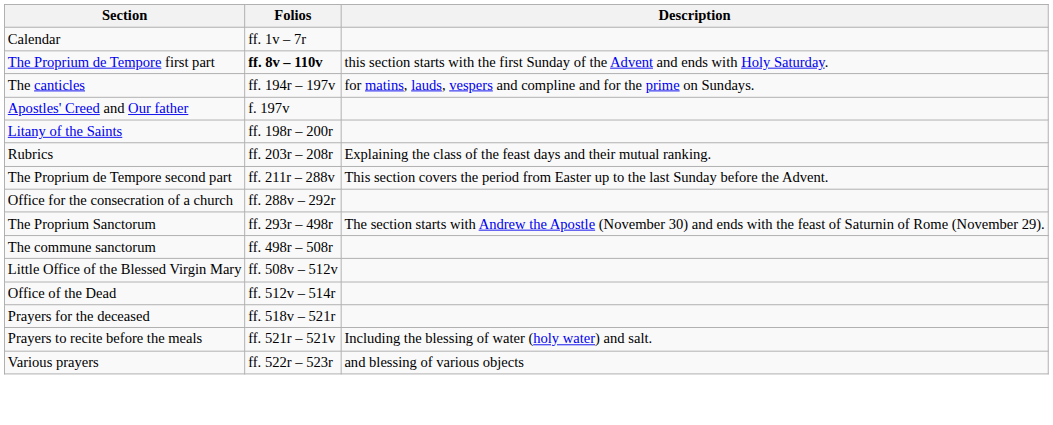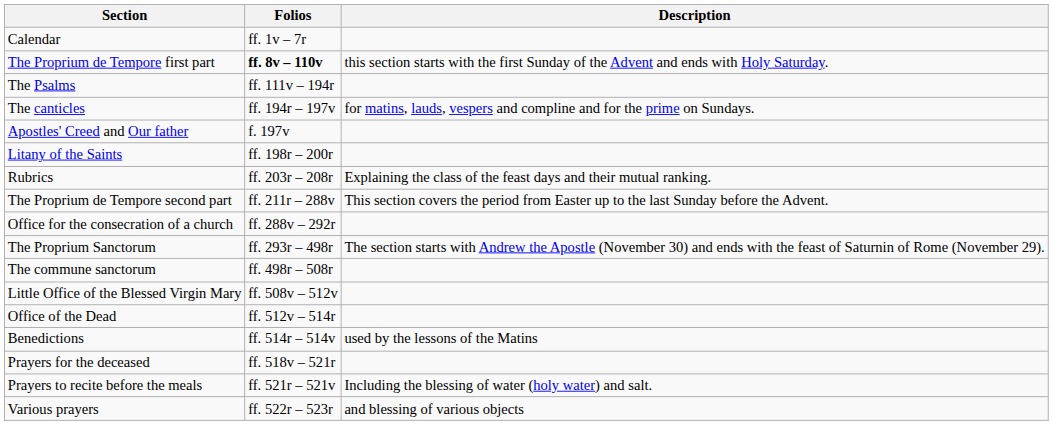 <table class=" wikitable vatop collapsible collapsed ">
 <tr>
 <th scope=col>Section</th>
 <th scope=col>Folios</th>
 <th scope=col>Description</th>
 </tr>
 <tr>
 <td>Calendar</td>
 <td>ff. 1v – 7r</td>
 </tr>
 <tr>
 <td><a href='#'>The Proprium de Tempore</a> first part</td>
 <td><strong>ff. 8v – 110v</strong></td>
 <td>this section starts with the first Sunday of the <a href='#'>Advent</a> and ends with <a href='#'>Holy Saturday</a>.</td>
+</tr>
+<tr>
+<td>The <a href='#'>Psalms</a></td>
+<td>ff. 111v – 194r</td>
+<td></td>
 </tr>
 <tr>
 <td>The <a href='#'>canticles</a></td>
 <td>ff. 194r – 197v</td>
 <td>for <a href='#'>matins</a>, <a href='#'>lauds</a>, <a href='#'>vespers</a> and compline and for the <a href='#'>prime</a> on Sundays.</td>
 </tr>
 <tr>
 <td><a href='#'>Apostles' Creed</a> and <a href='#'>Our father</a></td>
 <td>f. 197v</td>
 <td></td>
 </tr>
 <tr>
 <td><a href='#'>Litany of the Saints</a></td>
 <td>ff. 198r – 200r</td>
 <td></td>
 </tr>
 <tr>
 <td>Rubrics</td>
 <td>ff. 203r – 208r</td>
 <td>Explaining the class of the feast days and their mutual ranking.</td>
 </tr>
 <tr>
 <td>The Proprium de Tempore second part</td>
 <td>ff. 211r – 288v</td>
 <td>This section covers the period from Easter up to the last Sunday before the Advent.</td>
 </tr>
 <tr>
 <td>Office for the consecration of a church</td>
 <td>ff. 288v – 292r</td>
 <td></td>
 </tr>
 <tr>
 <td>The Proprium Sanctorum</td>
 <td>ff. 293r – 498r</td>
 <td>The section starts with <a href='#'>Andrew the Apostle</a> (November 30) and ends with the feast of  Saturnin of Rome (November 29).</td>
 </tr>
 <tr>
 <td>The commune sanctorum</td>
 <td>ff. 498r – 508r</td>
 <td></td>
 </tr>
 <tr>
 <td>Little Office of the Blessed Virgin Mary</td>
 <td>ff. 508v – 512v</td>
 <td></td>
 </tr>
 <tr>
 <td>Office of the Dead</td>
 <td>ff. 512v – 514r</td>
 <td></td>
 </tr>
 <tr>
+<td>Benedictions</td>
+<td>ff. 514r – 514v</td>
+<td>used by the lessons of the Matins</td>
+</tr>
+<tr>
 <td>Prayers for the deceased</td>
 <td>ff. 518v – 521r</td>
 <td></td>
 </tr>
 <tr>
 <td>Prayers to recite before the meals</td>
 <td>ff. 521r – 521v</td>
 <td>Including the blessing of water (<a href='#'>holy water</a>) and salt.</td>
 </tr>
 <tr>
 <td>Various prayers</td>
 <td>ff. 522r – 523r</td>
 <td>and blessing of various objects</td>
 </tr>
 </table>
